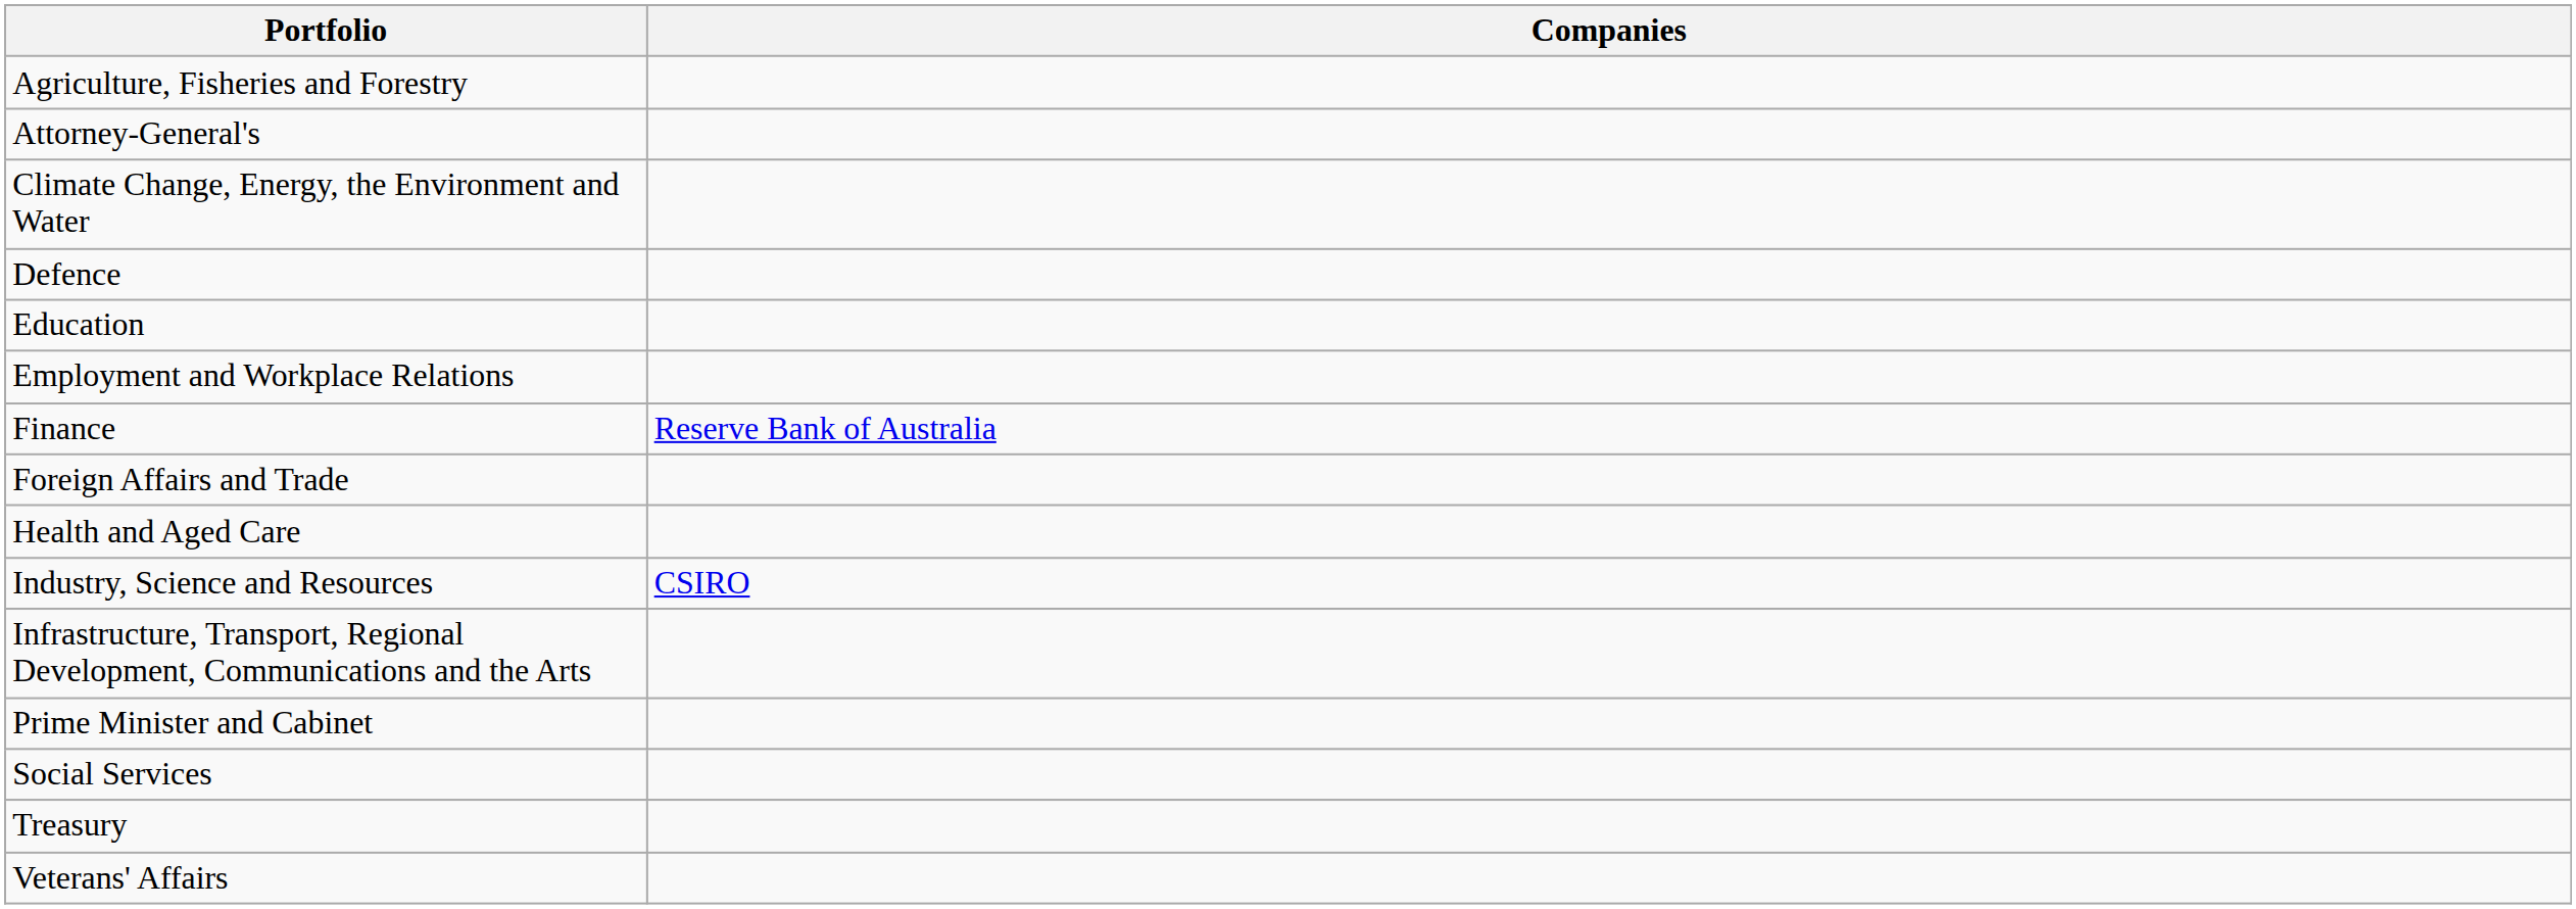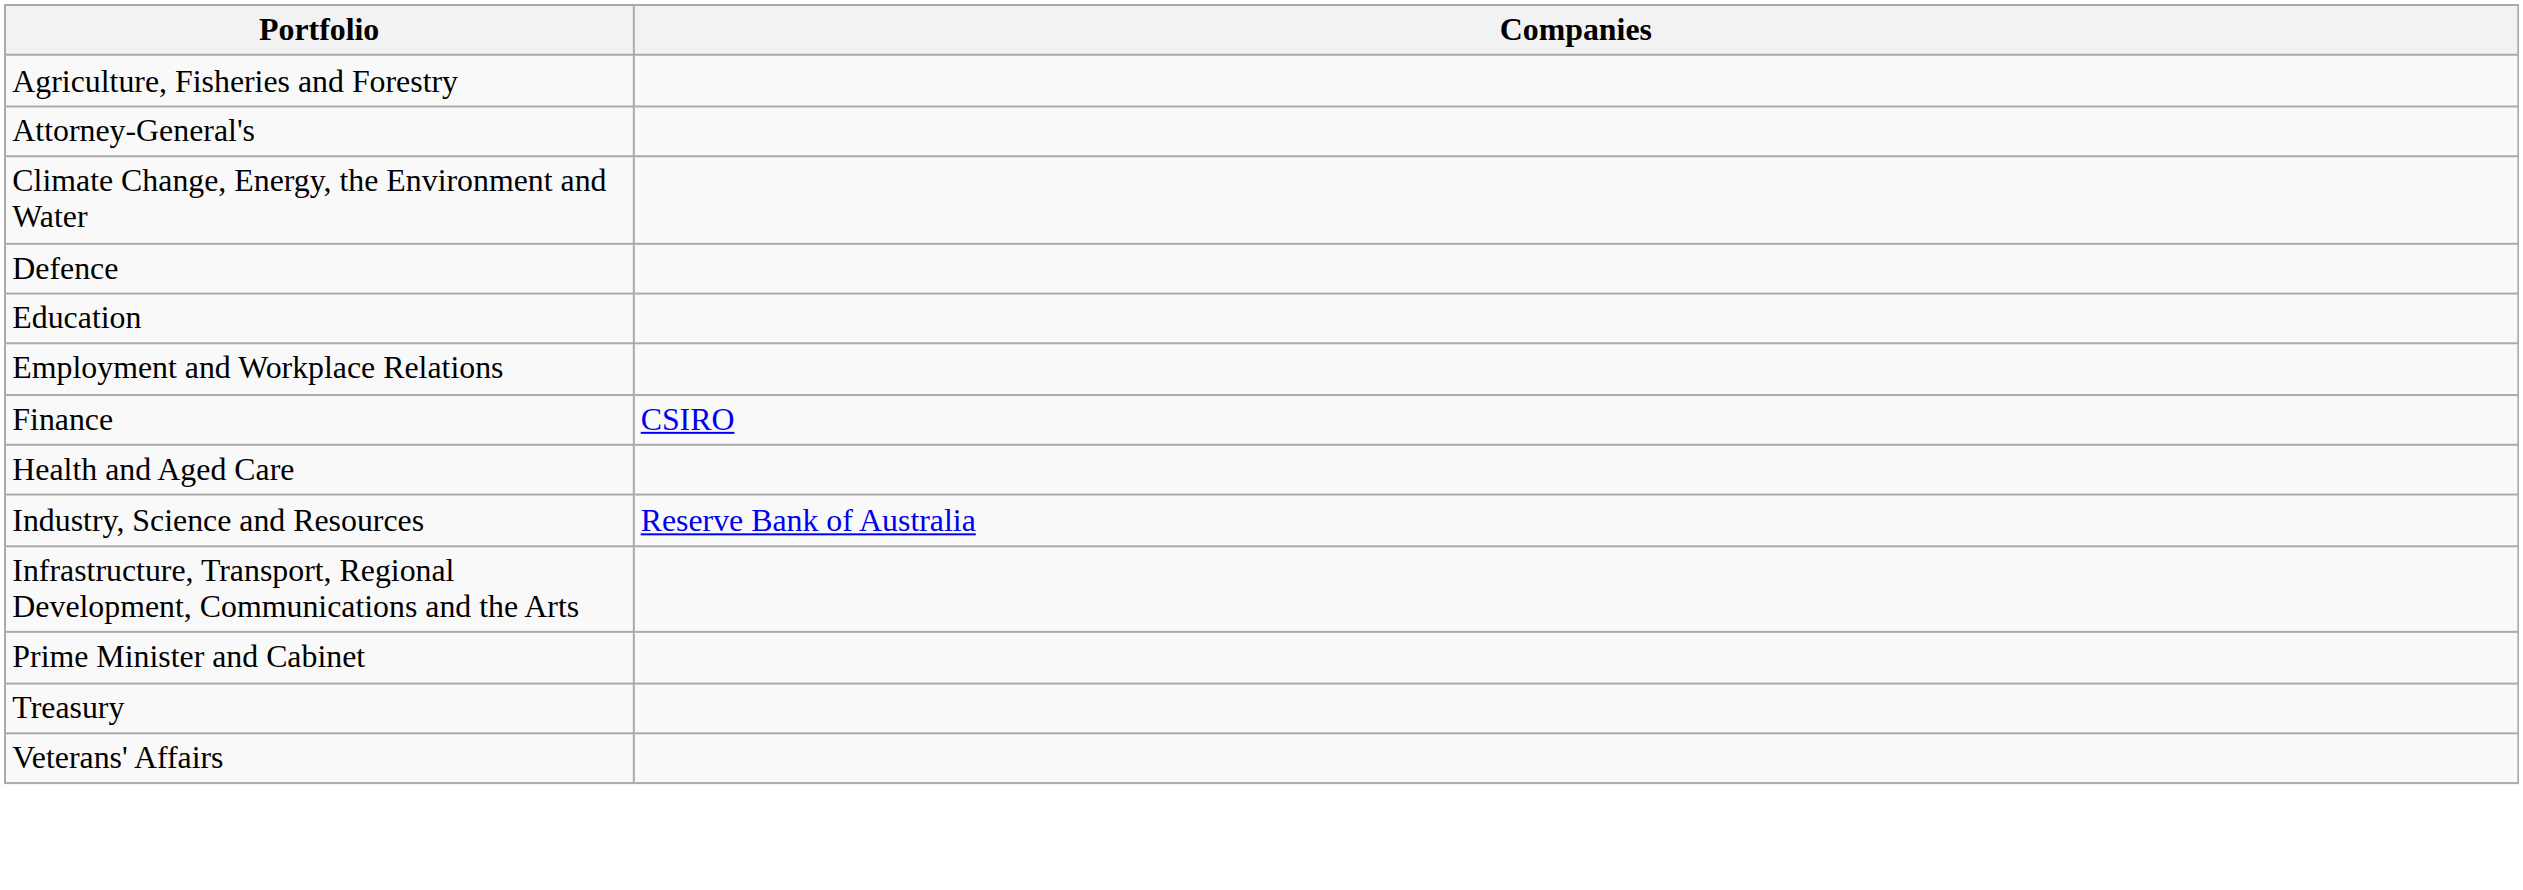 <table class="wikitable mw-collapsible" style="width: 100%">
 <tr>
 <th width = 25%>Portfolio</th>
 <th width = 75%>Companies</th>
 </tr>
 <tr>
 <td>Agriculture, Fisheries and Forestry</td>
 <td></td>
 </tr>
 <tr>
 <td>Attorney-General's</td>
 <td></td>
 </tr>
 <tr>
 <td>Climate Change, Energy, the Environment and Water</td>
 <td></td>
 </tr>
 <tr>
 <td>Defence</td>
 <td></td>
 </tr>
 <tr>
 <td>Education</td>
 <td></td>
 </tr>
 <tr>
 <td>Employment and Workplace Relations</td>
 <td></td>
 </tr>
 <tr>
 <td>Finance</td>
-<td><a href='#'>Reserve Bank of Australia</a></td>
-</tr>
-<tr>
-<td>Foreign Affairs and Trade</td>
-<td></td>
+<td><a href='#'>CSIRO</a></td>
 </tr>
 <tr>
 <td>Health and Aged Care</td>
 <td></td>
 </tr>
 <tr>
 <td>Industry, Science and Resources</td>
-<td><a href='#'>CSIRO</a></td>
+<td><a href='#'>Reserve Bank of Australia</a></td>
 </tr>
 <tr>
 <td>Infrastructure, Transport, Regional Development, Communications and the Arts</td>
 <td></td>
 </tr>
 <tr>
 <td>Prime Minister and Cabinet</td>
-<td></td>
-</tr>
-<tr>
-<td>Social Services</td>
 <td></td>
 </tr>
 <tr>
 <td>Treasury</td>
 <td></td>
 </tr>
 <tr>
 <td>Veterans' Affairs</td>
 <td></td>
 </tr>
 </table>
